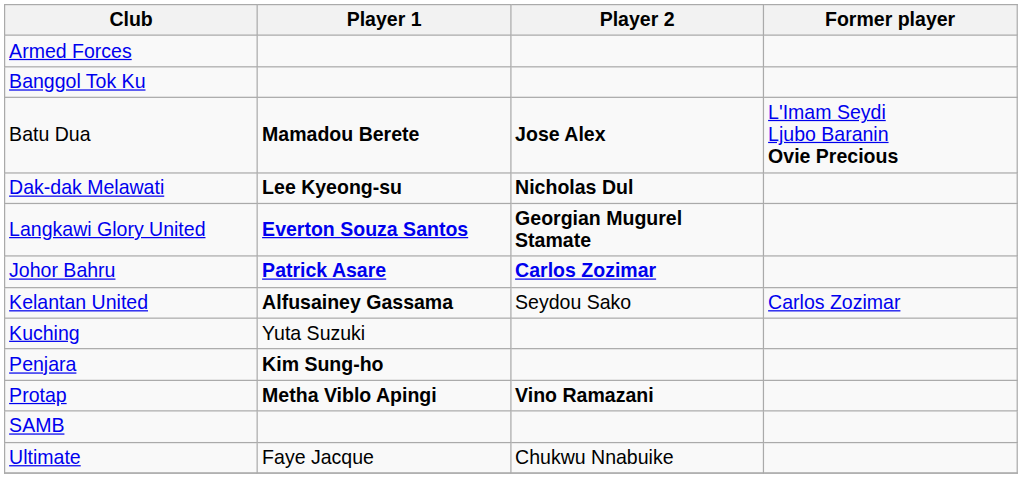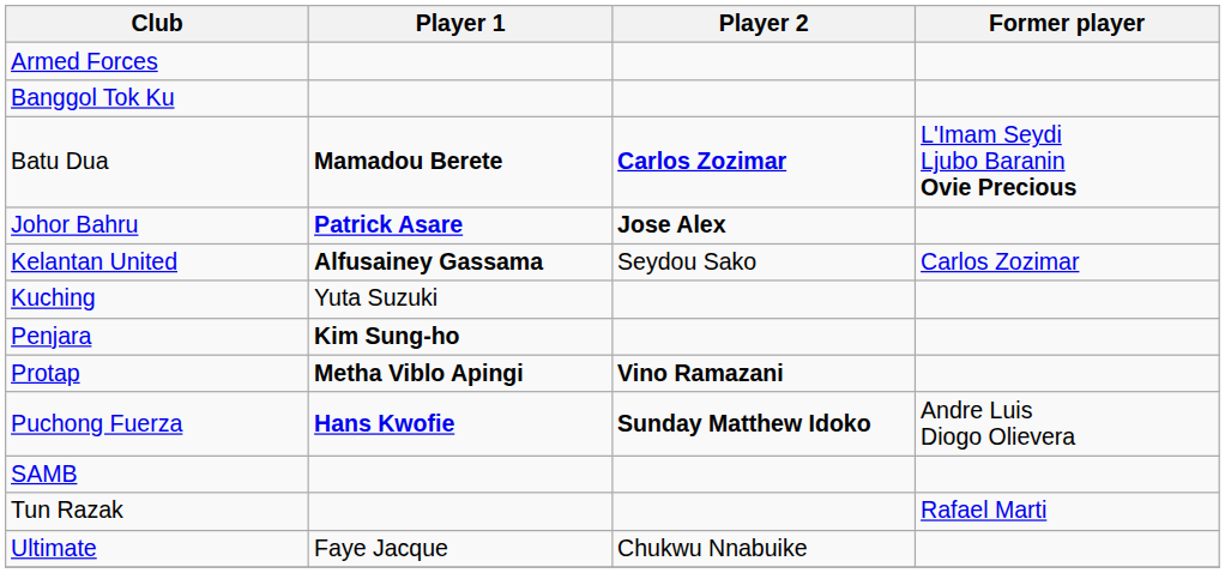 <table class="wikitable sortable">
 <tr>
 <th style="width:200px;">Club</th>
 <th style="width:200px;">Player 1</th>
 <th style="width:200px;">Player 2</th>
 <th style="width:200px;">Former player <small></small></th>
 </tr>
 <tr>
 <td><a href='#'>Armed Forces</a></td>
 <td></td>
 <td></td>
 <td></td>
 </tr>
 <tr>
 <td><a href='#'>Banggol Tok Ku</a></td>
 <td></td>
 <td></td>
 <td></td>
 </tr>
 <tr>
 <td>Batu Dua</td>
 <td><strong> Mamadou Berete</strong></td>
-<td><strong> Jose Alex</strong></td>
+<td><strong> <a href='#'>Carlos Zozimar</a></strong></td>
 <td> <a href='#'>L'Imam Seydi</a><br> <a href='#'>Ljubo Baranin</a><br><strong> Ovie Precious</strong></td>
-</tr>
-<tr>
-<td><a href='#'>Dak-dak Melawati</a></td>
-<td><strong> Lee Kyeong-su</strong></td>
-<td><strong> Nicholas Dul</strong></td>
-<td></td>
-</tr>
-<tr>
-<td><a href='#'>Langkawi Glory United</a></td>
-<td><strong> <a href='#'>Everton Souza Santos</a></strong></td>
-<td><strong> Georgian Mugurel Stamate</strong></td>
-<td></td>
 </tr>
 <tr>
 <td><a href='#'>Johor Bahru</a></td>
 <td><strong> <a href='#'>Patrick Asare</a></strong></td>
-<td><strong> <a href='#'>Carlos Zozimar</a></strong></td>
+<td><strong> Jose Alex</strong></td>
 <td></td>
 </tr>
 <tr>
 <td><a href='#'>Kelantan United</a></td>
 <td><strong> Alfusainey Gassama</strong></td>
 <td> Seydou Sako</td>
 <td> <a href='#'>Carlos Zozimar</a></td>
 </tr>
 <tr>
 <td><a href='#'>Kuching</a></td>
 <td> Yuta Suzuki </td>
 <td></td>
 <td></td>
 </tr>
 <tr>
 <td><a href='#'>Penjara</a></td>
 <td><strong> Kim Sung-ho</strong></td>
 <td></td>
 <td></td>
 </tr>
 <tr>
 <td><a href='#'>Protap</a></td>
 <td><strong> Metha Viblo Apingi</strong></td>
 <td><strong> Vino Ramazani</strong></td>
 <td></td>
 </tr>
 <tr>
+<td><a href='#'>Puchong Fuerza</a></td>
+<td><strong> <a href='#'>Hans Kwofie</a></strong></td>
+<td><strong> Sunday Matthew Idoko</strong></td>
+<td> Andre Luis<br> Diogo Olievera</td>
+</tr>
+<tr>
 <td><a href='#'>SAMB</a></td>
 <td></td>
 <td></td>
 <td></td>
+</tr>
+<tr>
+<td>Tun Razak</td>
+<td></td>
+<td></td>
+<td> <a href='#'>Rafael Marti</a></td>
 </tr>
 <tr>
 <td><a href='#'>Ultimate</a></td>
 <td> Faye Jacque</td>
 <td> Chukwu Nnabuike</td>
 <td></td>
 </tr>
 <tr>
 </tr>
 </table>
